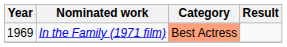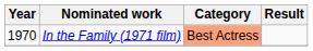 <table class="wikitable sortable">
 <tr>
 <th>Year</th>
 <th>Nominated work</th>
 <th>Category</th>
 <th>Result</th>
 </tr>
 <tr>
-<td>1969</td>
+<td>1970</td>
 <td><em><a href='#'>In the Family (1971 film)</a></em></td>
 <td style="background: lightsalmon;">Best Actress</td>
 <td></td>
 </tr>
 <tr>
 </tr>
 </table>
